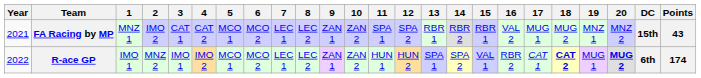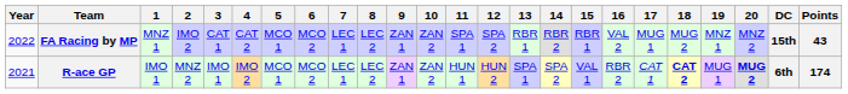 <table class="wikitable" style="text-align:center; font-size:85%">
 <tr>
 <th>Year</th>
 <th>Team</th>
 <th>1</th>
 <th>2</th>
 <th>3</th>
 <th>4</th>
 <th>5</th>
 <th>6</th>
 <th>7</th>
 <th>8</th>
 <th>9</th>
 <th>10</th>
 <th>11</th>
 <th>12</th>
 <th>13</th>
 <th>14</th>
 <th>15</th>
 <th>16</th>
 <th>17</th>
 <th>18</th>
 <th>19</th>
 <th>20</th>
 <th>DC</th>
 <th>Points</th>
 </tr>
 <tr>
-<td><a href='#'>2021</a></td>
+<td><a href='#'>2022</a></td>
 <th nowrap><a href='#'>FA Racing</a> by <a href='#'>MP</a></th>
 <td style="background:#DFFFDF;"><a href='#'>MNZ<br>1</a><br></td>
 <td style="background:#CFCFFF;"><a href='#'>IMO<br>2</a><br></td>
 <td style="background:#CFCFFF;"><a href='#'>CAT<br>1</a><br></td>
 <td style="background:#CFCFFF;"><a href='#'>CAT<br>2</a><br></td>
 <td style="background:#CFCFFF;"><a href='#'>MCO<br>1</a><br></td>
 <td style="background:#CFCFFF;"><a href='#'>MCO<br>2</a><br></td>
 <td style="background:#CFCFFF;"><a href='#'>LEC<br>1</a><br></td>
 <td style="background:#CFCFFF;"><a href='#'>LEC<br>2</a><br></td>
 <td style="background:#CFCFFF;"><a href='#'>ZAN<br>1</a><br></td>
 <td style="background:#CFCFFF;"><a href='#'>ZAN<br>2</a><br></td>
 <td style="background:#CFCFFF;"><a href='#'>SPA<br>1</a><br></td>
 <td style="background:#CFCFFF;"><a href='#'>SPA<br>2</a><br></td>
 <td style="background:#DFFFDF;"><a href='#'>RBR<br>1</a><br></td>
 <td style="background:#DFDFDF;"><a href='#'>RBR<br>2</a><br></td>
 <td style="background:#cfcfff;"><a href='#'>RBR<br>1</a><br></td>
 <td style="background:#DFFFDF;"><a href='#'>VAL<br>2</a><br></td>
 <td style="background:#DFFFDF;"><a href='#'>MUG<br>1</a><br></td>
 <td style="background:#DFFFDF;"><a href='#'>MUG<br>2</a><br></td>
 <td style="background:#DFFFDF;"><a href='#'>MNZ<br>1</a><br></td>
 <td style="background:#CFCFFF;"><a href='#'>MNZ<br>2</a><br></td>
 <th>15th</th>
 <th>43</th>
 </tr>
 <tr>
-<td><a href='#'>2022</a></td>
+<td><a href='#'>2021</a></td>
 <th nowrap><a href='#'>R-ace GP</a></th>
 <td style="background:#DFFFDF;"><a href='#'>IMO<br>1</a><br></td>
 <td style="background:#DFFFDF;"><a href='#'>MNZ<br>2</a><br></td>
 <td style="background:#DFFFDF;"><a href='#'>IMO<br>1</a><br></td>
 <td style="background:#FFDF9F;"><a href='#'>IMO<br>2</a><br></td>
 <td style="background:#DFFFDF;"><a href='#'>MCO<br>1</a><br></td>
 <td style="background:#DFFFDF;"><a href='#'>MCO<br>2</a><br></td>
 <td style="background:#DFFFDF;"><a href='#'>LEC<br>1</a><br></td>
 <td style="background:#DFFFDF;"><a href='#'>LEC<br>2</a><br></td>
 <td style="background:#EFCFFF;"><a href='#'>ZAN<br>1</a><br></td>
 <td style="background:#DFFFDF;"><a href='#'>ZAN<br>2</a><br></td>
 <td style="background:#DFFFDF;"><a href='#'>HUN<br>1</a><br></td>
 <td style="background:#FFDF9F;"><a href='#'>HUN<br>2</a><br></td>
 <td style="background:#cfcfff;"><a href='#'>SPA<br>1</a><br></td>
 <td style="background:#ffffbf;"><a href='#'>SPA<br>2</a><br></td>
 <td style="background:#CFCFFF;"><a href='#'>VAL<br>1</a><br></td>
 <td style="background:#DFFFDF;"><a href='#'>RBR<br>2</a><br></td>
 <td style="background:#dfffdf;"><em><a href='#'>CAT<br>1</a></em><br></td>
 <td style="background:#FFFFBF;"><strong><a href='#'>CAT<br>2</a></strong><br></td>
 <td style="background:#EFCFFF;"><a href='#'>MUG<br>1</a><br></td>
 <td style="background:#DFDFDF;"><strong><a href='#'>MUG<br>2</a></strong><br></td>
 <th>6th</th>
 <th>174</th>
 </tr>
 </table>
